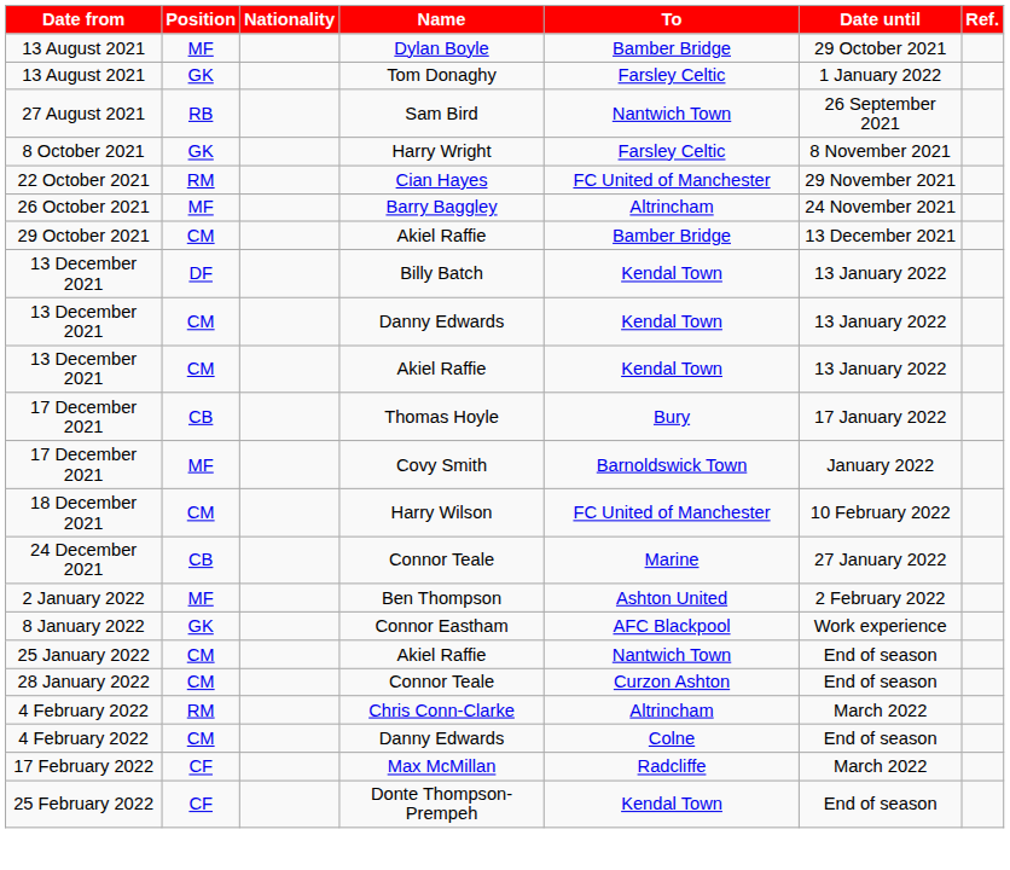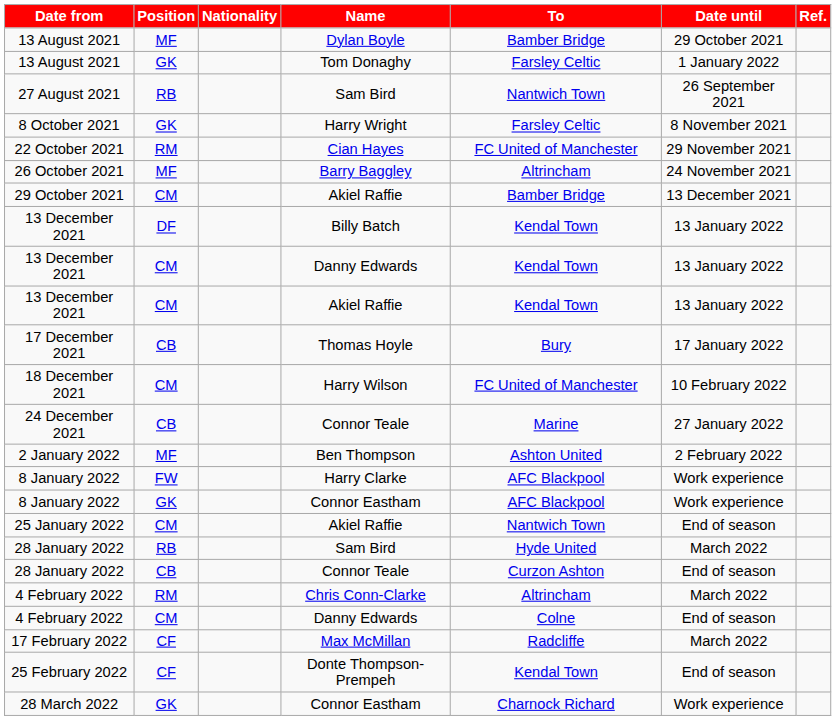 <table class="wikitable"  style="text-align:center; font-size:90%; ">
 <tr>
 <th style="background:#FF0000;color:white; width:120px;">Date from</th>
 <th style="background:#FF0000;color:white; width:50px;">Position</th>
 <th style="background:#FF0000;color:white; width:50px;">Nationality</th>
 <th style="background:#FF0000;color:white; width:160px;">Name</th>
 <th style="background:#FF0000;color:white; width:200px;">To</th>
 <th style="background:#FF0000;color:white; width:125px;">Date until</th>
 <th style="background:#FF0000;color:white; width:25px;">Ref.</th>
 </tr>
 <tr>
 <td>13 August 2021</td>
 <td><a href='#'>MF</a></td>
 <td></td>
 <td><a href='#'>Dylan Boyle</a></td>
 <td> <a href='#'>Bamber Bridge</a></td>
 <td>29 October 2021</td>
 <td></td>
 </tr>
 <tr>
 <td>13 August 2021</td>
 <td><a href='#'>GK</a></td>
 <td></td>
 <td>Tom Donaghy</td>
 <td> <a href='#'>Farsley Celtic</a></td>
 <td>1 January 2022</td>
 <td></td>
 </tr>
 <tr>
 <td>27 August 2021</td>
 <td><a href='#'>RB</a></td>
 <td></td>
 <td>Sam Bird</td>
 <td> <a href='#'>Nantwich Town</a></td>
 <td>26 September 2021</td>
 <td></td>
 </tr>
 <tr>
 <td>8 October 2021</td>
 <td><a href='#'>GK</a></td>
 <td></td>
 <td>Harry Wright</td>
 <td> <a href='#'>Farsley Celtic</a></td>
 <td>8 November 2021</td>
 <td></td>
 </tr>
 <tr>
 <td>22 October 2021</td>
 <td><a href='#'>RM</a></td>
 <td></td>
 <td><a href='#'>Cian Hayes</a></td>
 <td> <a href='#'>FC United of Manchester</a></td>
 <td>29 November 2021</td>
 <td></td>
 </tr>
 <tr>
 <td>26 October 2021</td>
 <td><a href='#'>MF</a></td>
 <td></td>
 <td><a href='#'>Barry Baggley</a></td>
 <td> <a href='#'>Altrincham</a></td>
 <td>24 November 2021</td>
 <td></td>
 </tr>
 <tr>
 <td>29 October 2021</td>
 <td><a href='#'>CM</a></td>
 <td></td>
 <td>Akiel Raffie</td>
 <td> <a href='#'>Bamber Bridge</a></td>
 <td>13 December 2021</td>
 <td></td>
 </tr>
 <tr>
 <td>13 December 2021</td>
 <td><a href='#'>DF</a></td>
 <td></td>
 <td>Billy Batch</td>
 <td> <a href='#'>Kendal Town</a></td>
 <td>13 January 2022</td>
 <td></td>
 </tr>
 <tr>
 <td>13 December 2021</td>
 <td><a href='#'>CM</a></td>
 <td></td>
 <td>Danny Edwards</td>
 <td> <a href='#'>Kendal Town</a></td>
 <td>13 January 2022</td>
 <td></td>
 </tr>
 <tr>
 <td>13 December 2021</td>
 <td><a href='#'>CM</a></td>
 <td></td>
 <td>Akiel Raffie</td>
 <td> <a href='#'>Kendal Town</a></td>
 <td>13 January 2022</td>
 <td></td>
 </tr>
 <tr>
 <td>17 December 2021</td>
 <td><a href='#'>CB</a></td>
 <td></td>
 <td>Thomas Hoyle</td>
 <td> <a href='#'>Bury</a></td>
 <td>17 January 2022</td>
 <td></td>
 </tr>
 <tr>
-<td>17 December 2021</td>
-<td><a href='#'>MF</a></td>
-<td></td>
-<td>Covy Smith</td>
-<td> <a href='#'>Barnoldswick Town</a></td>
-<td>January 2022</td>
-<td></td>
-</tr>
-<tr>
 <td>18 December 2021</td>
 <td><a href='#'>CM</a></td>
 <td></td>
 <td>Harry Wilson</td>
 <td> <a href='#'>FC United of Manchester</a></td>
 <td>10 February 2022</td>
 <td></td>
 </tr>
 <tr>
 <td>24 December 2021</td>
 <td><a href='#'>CB</a></td>
 <td></td>
 <td>Connor Teale</td>
 <td> <a href='#'>Marine</a></td>
 <td>27 January 2022</td>
 <td></td>
 </tr>
 <tr>
 <td>2 January 2022</td>
 <td><a href='#'>MF</a></td>
 <td></td>
 <td>Ben Thompson</td>
 <td> <a href='#'>Ashton United</a></td>
 <td>2 February 2022</td>
 <td></td>
 </tr>
 <tr>
 <td>8 January 2022</td>
+<td><a href='#'>FW</a></td>
+<td></td>
+<td>Harry Clarke</td>
+<td> <a href='#'>AFC Blackpool</a></td>
+<td>Work experience</td>
+<td></td>
+</tr>
+<tr>
+<td>8 January 2022</td>
 <td><a href='#'>GK</a></td>
 <td></td>
 <td>Connor Eastham</td>
 <td> <a href='#'>AFC Blackpool</a></td>
 <td>Work experience</td>
 <td></td>
 </tr>
 <tr>
 <td>25 January 2022</td>
 <td><a href='#'>CM</a></td>
 <td></td>
 <td>Akiel Raffie</td>
 <td> <a href='#'>Nantwich Town</a></td>
 <td>End of season</td>
 <td></td>
 </tr>
 <tr>
 <td>28 January 2022</td>
-<td><a href='#'>CM</a></td>
+<td><a href='#'>RB</a></td>
+<td></td>
+<td>Sam Bird</td>
+<td> <a href='#'>Hyde United</a></td>
+<td>March 2022</td>
+<td></td>
+</tr>
+<tr>
+<td>28 January 2022</td>
+<td><a href='#'>CB</a></td>
 <td></td>
 <td>Connor Teale</td>
 <td> <a href='#'>Curzon Ashton</a></td>
 <td>End of season</td>
 <td></td>
 </tr>
 <tr>
 <td>4 February 2022</td>
 <td><a href='#'>RM</a></td>
 <td></td>
 <td><a href='#'>Chris Conn-Clarke</a></td>
 <td> <a href='#'>Altrincham</a></td>
 <td>March 2022</td>
 <td></td>
 </tr>
 <tr>
 <td>4 February 2022</td>
 <td><a href='#'>CM</a></td>
 <td></td>
 <td>Danny Edwards</td>
 <td> <a href='#'>Colne</a></td>
 <td>End of season</td>
 <td></td>
 </tr>
 <tr>
 <td>17 February 2022</td>
 <td><a href='#'>CF</a></td>
 <td></td>
 <td><a href='#'>Max McMillan</a></td>
 <td> <a href='#'>Radcliffe</a></td>
 <td>March 2022</td>
 <td></td>
 </tr>
 <tr>
 <td>25 February 2022</td>
 <td><a href='#'>CF</a></td>
 <td></td>
 <td>Donte Thompson-Prempeh</td>
 <td> <a href='#'>Kendal Town</a></td>
 <td>End of season</td>
 <td></td>
 </tr>
+<tr>
+<td>28 March 2022</td>
+<td><a href='#'>GK</a></td>
+<td></td>
+<td>Connor Eastham</td>
+<td> <a href='#'>Charnock Richard</a></td>
+<td>Work experience</td>
+<td></td>
+</tr>
 </table>
